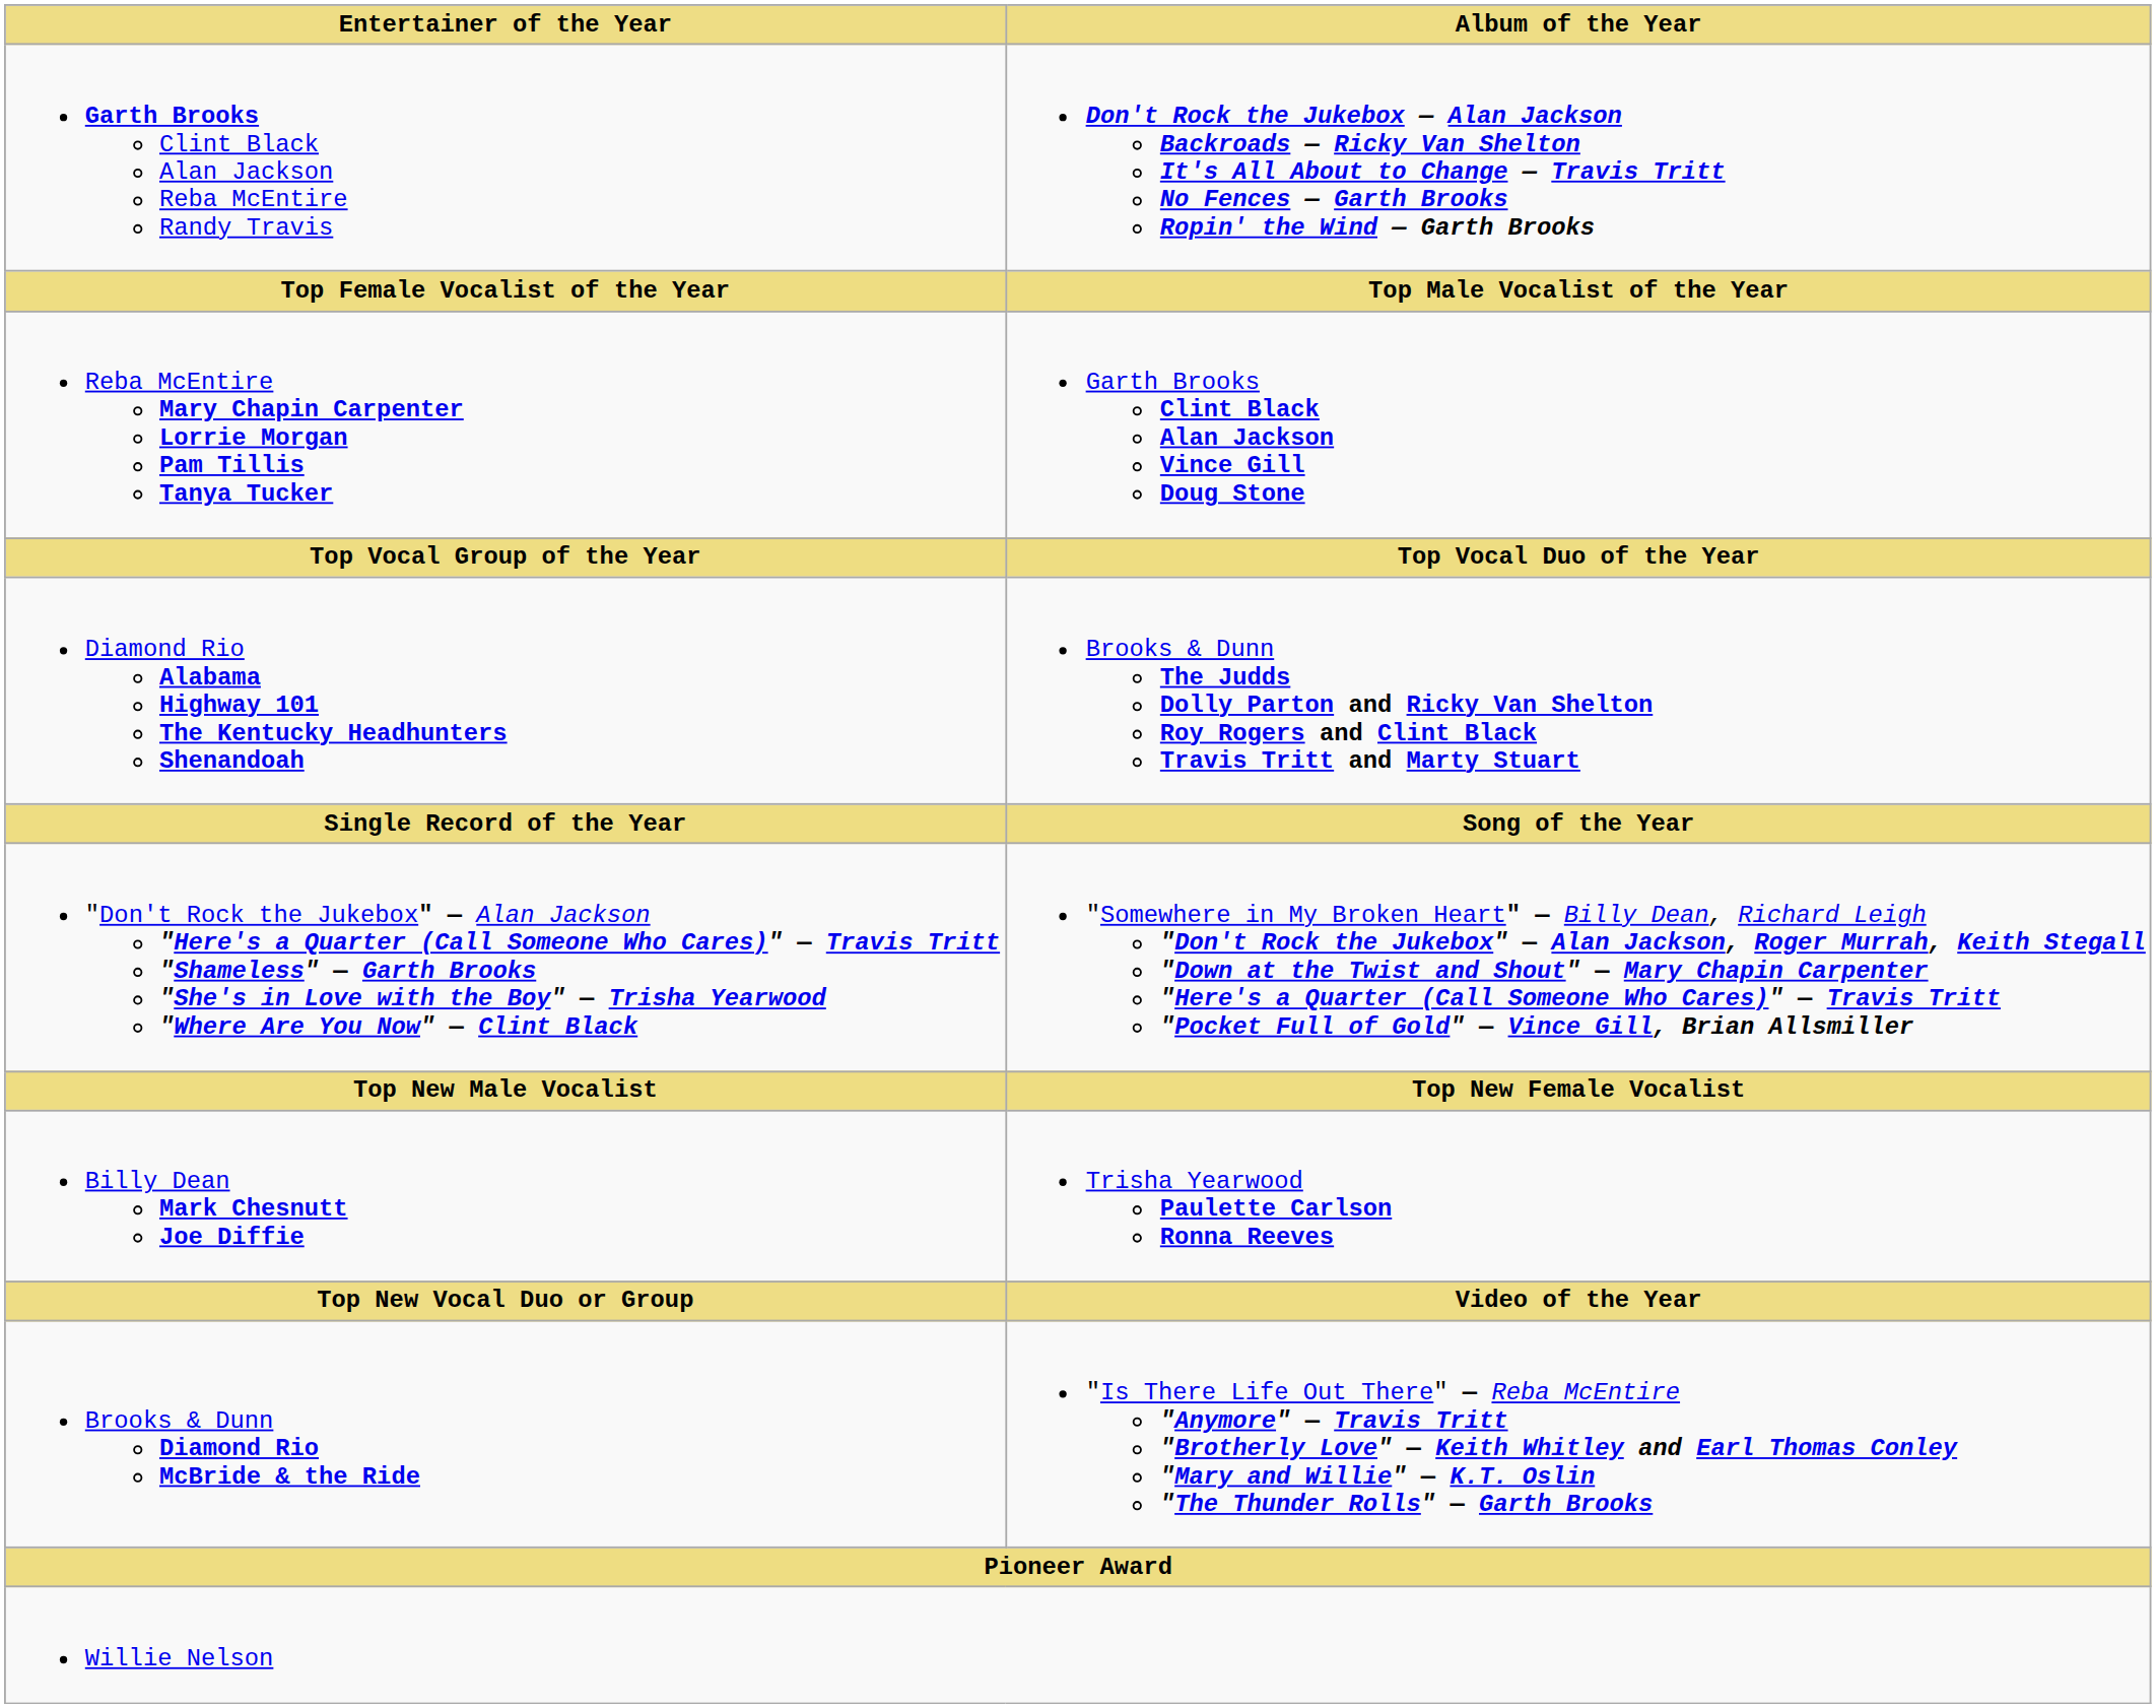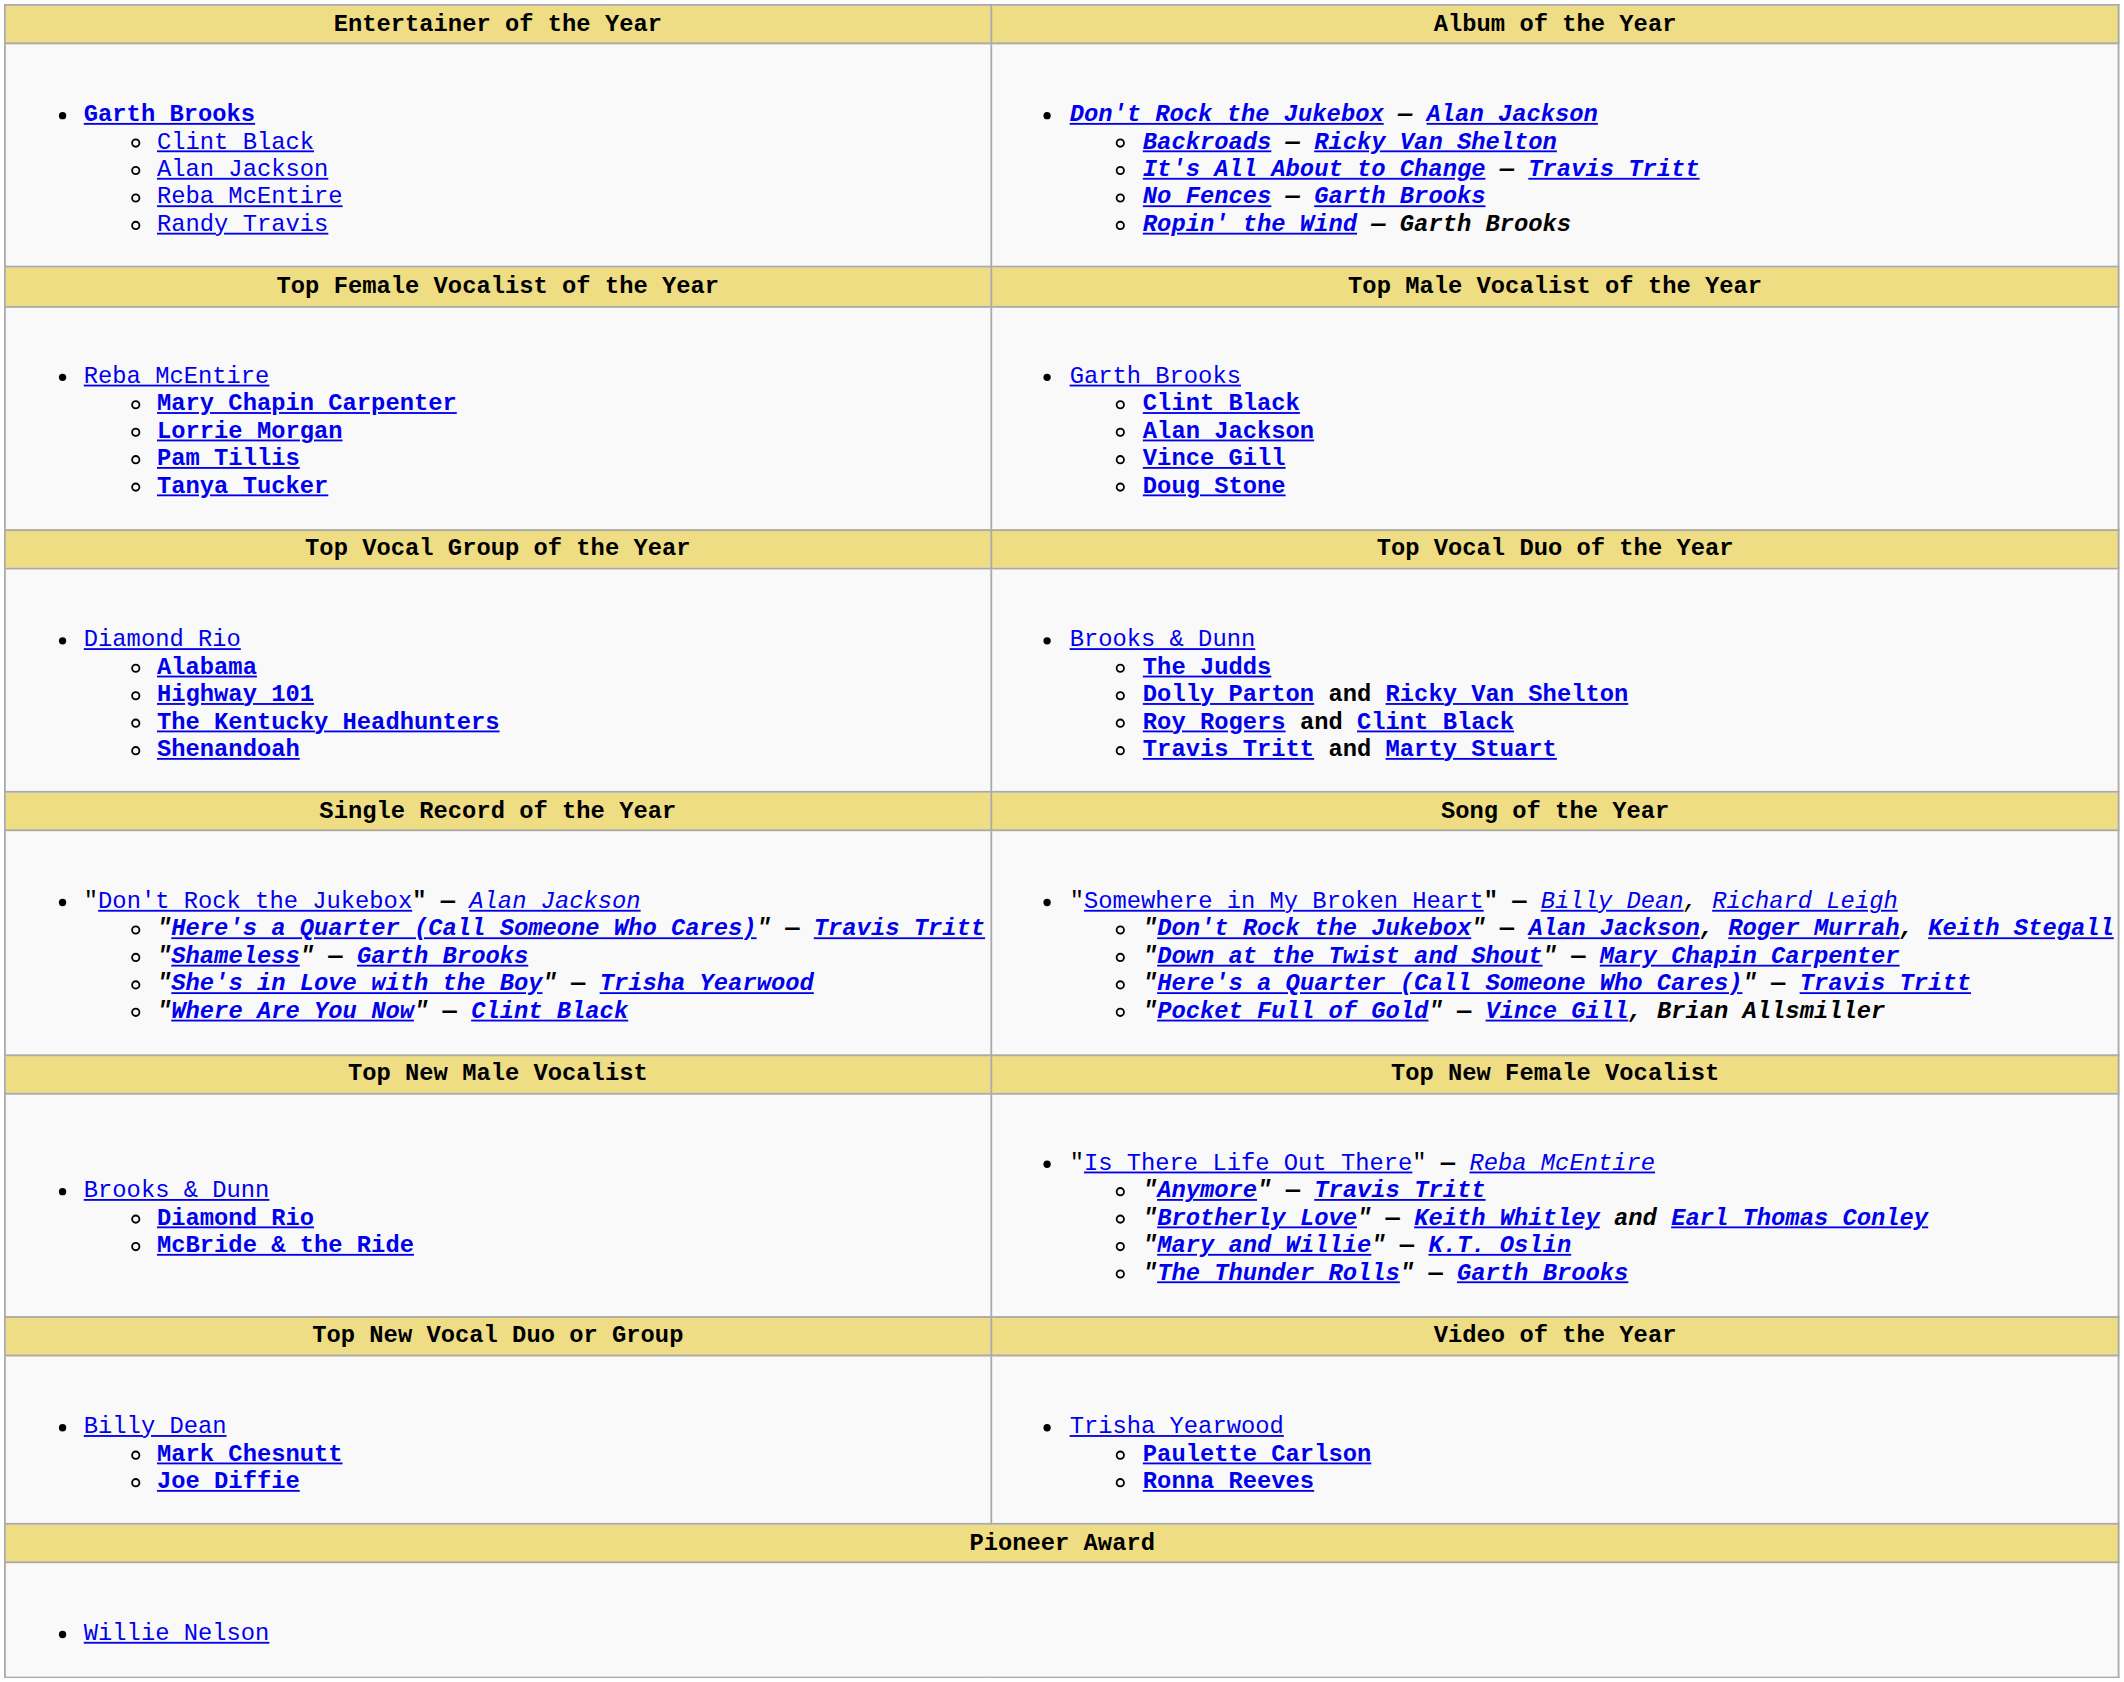 <table class="wikitable">
 <tr>
 <th style="background:#EEDD85; width=50%">Entertainer of the Year</th>
 <th style="background:#EEDD85; width=50%">Album of the Year</th>
 </tr>
 <tr>
 <td style="vertical-align:top"><br><ul><li><strong><a href='#'>Garth Brooks</a></strong><ul><li><a href='#'>Clint Black</a></li><li><a href='#'>Alan Jackson</a></li><li><a href='#'>Reba McEntire</a></li><li><a href='#'>Randy Travis</a></li></ul></li></ul></td>
 <td style="vertical-align:top"><br><ul><li><strong><em><a href='#'>Don't Rock the Jukebox</a><em> — <a href='#'>Alan Jackson</a><strong><ul><li></em><a href='#'>Backroads</a><em> — <a href='#'>Ricky Van Shelton</a></li><li></em><a href='#'>It's All About to Change</a><em> — <a href='#'>Travis Tritt</a></li><li></em><a href='#'>No Fences</a><em> — <a href='#'>Garth Brooks</a></li><li></em><a href='#'>Ropin' the Wind</a><em> — Garth Brooks</li></ul></li></ul></td>
 </tr>
 <tr>
 <th style="background:#EEDD82; width=50%">Top Female Vocalist of the Year</th>
 <th style="background:#EEDD82; width=50%">Top Male Vocalist of the Year</th>
 </tr>
 <tr>
 <td style="vertical-align:top"><br><ul><li></strong><a href='#'>Reba McEntire</a><strong><ul><li><a href='#'>Mary Chapin Carpenter</a></li><li><a href='#'>Lorrie Morgan</a></li><li><a href='#'>Pam Tillis</a></li><li><a href='#'>Tanya Tucker</a></li></ul></li></ul></td>
 <td style="vertical-align:top"><br><ul><li></strong><a href='#'>Garth Brooks</a><strong><ul><li><a href='#'>Clint Black</a></li><li><a href='#'>Alan Jackson</a></li><li><a href='#'>Vince Gill</a></li><li><a href='#'>Doug Stone</a></li></ul></li></ul></td>
 </tr>
 <tr>
 <th style="background:#EEDD82; width=50%">Top Vocal Group of the Year</th>
 <th style="background:#EEDD82; width=50%">Top Vocal Duo of the Year</th>
 </tr>
 <tr>
 <td style="vertical-align:top"><br><ul><li></strong><a href='#'>Diamond Rio</a><strong><ul><li><a href='#'>Alabama</a></li><li><a href='#'>Highway 101</a></li><li><a href='#'>The Kentucky Headhunters</a></li><li><a href='#'>Shenandoah</a></li></ul></li></ul></td>
 <td style="vertical-align:top"><br><ul><li></strong><a href='#'>Brooks & Dunn</a><strong><ul><li><a href='#'>The Judds</a></li><li><a href='#'>Dolly Parton</a> and <a href='#'>Ricky Van Shelton</a></li><li><a href='#'>Roy Rogers</a> and <a href='#'>Clint Black</a></li><li><a href='#'>Travis Tritt</a> and <a href='#'>Marty Stuart</a></li></ul></li></ul></td>
 </tr>
 <tr>
 <th style="background:#EEDD82; width=50%">Single Record of the Year</th>
 <th style="background:#EEDD82; width=50%">Song of the Year</th>
 </tr>
 <tr>
 <td style="vertical-align:top"><br><ul><li>"<a href='#'></strong>Don't Rock the Jukebox<strong></a>" </em>—<em> </strong><a href='#'>Alan Jackson</a><strong><ul><li>"<a href='#'>Here's a Quarter (Call Someone Who Cares)</a>" </em>—<em> <a href='#'>Travis Tritt</a></li><li>"<a href='#'>Shameless</a>" </em>—<em> <a href='#'>Garth Brooks</a></li><li>"<a href='#'>She's in Love with the Boy</a>" </em>—<em> <a href='#'>Trisha Yearwood</a></li><li>"<a href='#'>Where Are You Now</a>" </em>—<em> <a href='#'>Clint Black</a></li></ul></li></ul></td>
 <td style="vertical-align:top"><br><ul><li>"</strong><a href='#'>Somewhere in My Broken Heart</a><strong>" </em>—<em> </strong><a href='#'>Billy Dean</a>, <a href='#'>Richard Leigh</a><strong><ul><li>"<a href='#'>Don't Rock the Jukebox</a>" </em>—<em> <a href='#'>Alan Jackson</a>, <a href='#'>Roger Murrah</a>, <a href='#'>Keith Stegall</a></li><li>"<a href='#'>Down at the Twist and Shout</a>" </em>—<em> <a href='#'>Mary Chapin Carpenter</a></li><li>"<a href='#'>Here's a Quarter (Call Someone Who Cares)</a>" </em>—<em> <a href='#'>Travis Tritt</a></li><li>"<a href='#'>Pocket Full of Gold</a>" </em>—<em> <a href='#'>Vince Gill</a>, Brian Allsmiller</li></ul></li></ul></td>
 </tr>
 <tr>
 <th style="background:#EEDD82; width=50%">Top New Male Vocalist</th>
 <th style="background:#EEDD82; width=50%">Top New Female Vocalist</th>
 </tr>
 <tr>
-<td style="vertical-align:top"><br><ul><li></strong><a href='#'>Billy Dean</a><strong><ul><li><a href='#'>Mark Chesnutt</a></li><li><a href='#'>Joe Diffie</a></li></ul></li></ul></td>
-<td style="vertical-align:top"><br><ul><li></strong><a href='#'>Trisha Yearwood</a><strong><ul><li><a href='#'>Paulette Carlson</a></li><li><a href='#'>Ronna Reeves</a></li></ul></li></ul></td>
+<td><br><ul><li></strong><a href='#'>Brooks & Dunn</a><strong><ul><li><a href='#'>Diamond Rio</a></li><li><a href='#'>McBride & the Ride</a></li></ul></li></ul></td>
+<td><br><ul><li></strong>"<a href='#'>Is There Life Out There</a>"<strong> </em>—<em> </strong><a href='#'>Reba McEntire</a><strong><ul><li>"<a href='#'>Anymore</a>" </em>—<em> <a href='#'>Travis Tritt</a></li><li>"<a href='#'>Brotherly Love</a>" </em>—<em> <a href='#'>Keith Whitley</a> and <a href='#'>Earl Thomas Conley</a></li><li>"<a href='#'>Mary and Willie</a>" </em>—<em> <a href='#'>K.T. Oslin</a></li><li>"<a href='#'>The Thunder Rolls</a>" </em>—<em> <a href='#'>Garth Brooks</a></li></ul></li></ul></td>
 </tr>
 <tr>
 <th style="background:#EEDD85; width=50%">Top New Vocal Duo or Group</th>
 <th style="background:#EEDD85; width=50%">Video of the Year</th>
 </tr>
 <tr>
-<td><br><ul><li></strong><a href='#'>Brooks & Dunn</a><strong><ul><li><a href='#'>Diamond Rio</a></li><li><a href='#'>McBride & the Ride</a></li></ul></li></ul></td>
-<td><br><ul><li></strong>"<a href='#'>Is There Life Out There</a>"<strong> </em>—<em> </strong><a href='#'>Reba McEntire</a><strong><ul><li>"<a href='#'>Anymore</a>" </em>—<em> <a href='#'>Travis Tritt</a></li><li>"<a href='#'>Brotherly Love</a>" </em>—<em> <a href='#'>Keith Whitley</a> and <a href='#'>Earl Thomas Conley</a></li><li>"<a href='#'>Mary and Willie</a>" </em>—<em> <a href='#'>K.T. Oslin</a></li><li>"<a href='#'>The Thunder Rolls</a>" </em>—<em> <a href='#'>Garth Brooks</a></li></ul></li></ul></td>
+<td style="vertical-align:top"><br><ul><li></strong><a href='#'>Billy Dean</a><strong><ul><li><a href='#'>Mark Chesnutt</a></li><li><a href='#'>Joe Diffie</a></li></ul></li></ul></td>
+<td style="vertical-align:top"><br><ul><li></strong><a href='#'>Trisha Yearwood</a><strong><ul><li><a href='#'>Paulette Carlson</a></li><li><a href='#'>Ronna Reeves</a></li></ul></li></ul></td>
 </tr>
 <tr>
 <th colspan="2" style="background:#EEDD82; width=50%">Pioneer Award</th>
 </tr>
 <tr>
 <td colspan="2"><br><ul><li></strong><a href='#'>Willie Nelson</a><strong></li></ul></td>
 </tr>
 </table>
